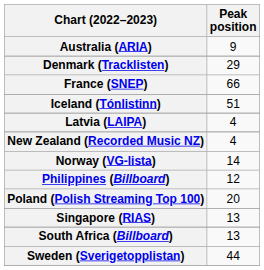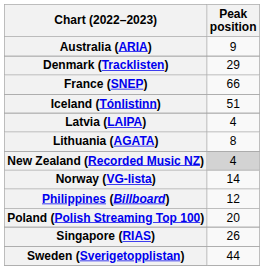 <table class="wikitable sortable plainrowheaders" style="text-align:center">
 <tr>
 <th>Chart (2022–2023)</th>
 <th>Peak<br>position</th>
 </tr>
 <tr>
 <th scope="row">Australia (<a href='#'>ARIA</a>)</th>
 <td>9</td>
 </tr>
 <tr>
 </tr>
 <tr>
 </tr>
 <tr>
 </tr>
 <tr>
 </tr>
 <tr>
 <th scope="row">Denmark (<a href='#'>Tracklisten</a>)</th>
 <td>29</td>
 </tr>
 <tr>
 <th scope="row">France (<a href='#'>SNEP</a>)</th>
 <td>66</td>
 </tr>
 <tr>
 </tr>
 <tr>
 </tr>
 <tr>
 </tr>
 <tr>
 <th scope="row">Iceland (<a href='#'>Tónlistinn</a>)</th>
 <td>51</td>
 </tr>
 <tr>
 </tr>
 <tr>
 <th scope="row">Latvia (<a href='#'>LAIPA</a>)</th>
 <td>4</td>
 </tr>
 <tr>
+<th scope="row">Lithuania (<a href='#'>AGATA</a>)</th>
+<td>8</td>
+</tr>
+<tr>
 </tr>
 <tr>
 <th scope="row">New Zealand (<a href='#'>Recorded Music NZ</a>)</th>
-<td>4</td>
+<td style="background: lightgrey;">4</td>
 </tr>
 <tr>
 <th scope="row">Norway (<a href='#'>VG-lista</a>)</th>
 <td>14</td>
 </tr>
 <tr>
 <th scope="row"><a href='#'>Philippines</a> (<em><a href='#'>Billboard</a></em>)</th>
 <td>12</td>
 </tr>
 <tr>
 <th scope="row">Poland (<a href='#'>Polish Streaming Top 100</a>)</th>
 <td>20</td>
 </tr>
 <tr>
 </tr>
 <tr>
 <th scope="row">Singapore (<a href='#'>RIAS</a>)</th>
-<td>13</td>
+<td>26</td>
 </tr>
 <tr>
-</tr>
-<tr>
-<th scope="row">South Africa (<em><a href='#'>Billboard</a></em>)</th>
-<td>13</td>
 </tr>
 <tr>
 <th scope="row">Sweden (<a href='#'>Sverigetopplistan</a>)</th>
 <td>44</td>
 </tr>
 <tr>
 </tr>
 <tr>
 </tr>
 <tr>
 </tr>
 <tr>
 </tr>
 <tr>
 </tr>
 <tr>
 </tr>
 </table>
